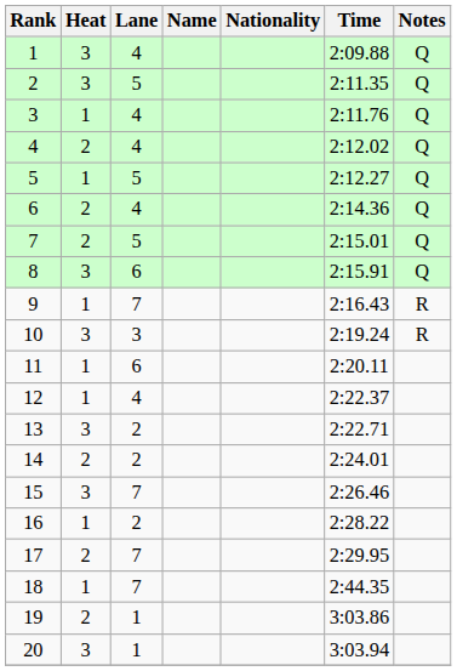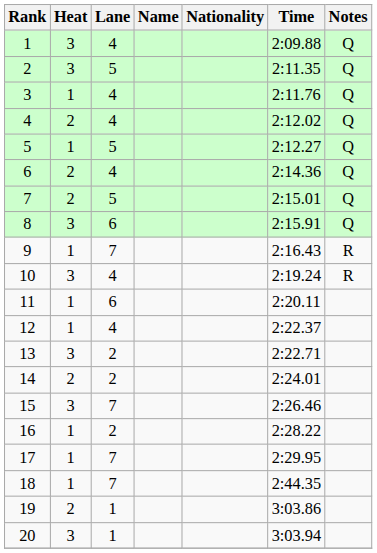 <table class="wikitable sortable" style="text-align:center">
 <tr>
 <th>Rank</th>
 <th>Heat</th>
 <th>Lane</th>
 <th>Name</th>
 <th>Nationality</th>
 <th>Time</th>
 <th>Notes</th>
 </tr>
 <tr bgcolor=ccffcc>
 <td>1</td>
 <td>3</td>
 <td>4</td>
 <td align=left></td>
 <td align=left></td>
 <td>2:09.88</td>
 <td>Q</td>
 </tr>
 <tr bgcolor=ccffcc>
 <td>2</td>
 <td>3</td>
 <td>5</td>
 <td align=left></td>
 <td align=left></td>
 <td>2:11.35</td>
 <td>Q</td>
 </tr>
 <tr bgcolor=ccffcc>
 <td>3</td>
 <td>1</td>
 <td>4</td>
 <td align=left></td>
 <td align=left></td>
 <td>2:11.76</td>
 <td>Q</td>
 </tr>
 <tr bgcolor=ccffcc>
 <td>4</td>
 <td>2</td>
 <td>4</td>
 <td align=left></td>
 <td align=left></td>
 <td>2:12.02</td>
 <td>Q</td>
 </tr>
 <tr bgcolor=ccffcc>
 <td>5</td>
 <td>1</td>
 <td>5</td>
 <td align=left></td>
 <td align=left></td>
 <td>2:12.27</td>
 <td>Q</td>
 </tr>
 <tr bgcolor=ccffcc>
 <td>6</td>
 <td>2</td>
 <td>4</td>
 <td align=left></td>
 <td align=left></td>
 <td>2:14.36</td>
 <td>Q</td>
 </tr>
 <tr bgcolor=ccffcc>
 <td>7</td>
 <td>2</td>
 <td>5</td>
 <td align=left></td>
 <td align=left></td>
 <td>2:15.01</td>
 <td>Q</td>
 </tr>
 <tr bgcolor=ccffcc>
 <td>8</td>
 <td>3</td>
 <td>6</td>
 <td align=left></td>
 <td align=left></td>
 <td>2:15.91</td>
 <td>Q</td>
 </tr>
 <tr>
 <td>9</td>
 <td>1</td>
 <td>7</td>
 <td align=left></td>
 <td align=left></td>
 <td>2:16.43</td>
 <td>R</td>
 </tr>
 <tr>
 <td>10</td>
 <td>3</td>
-<td>3</td>
+<td>4</td>
 <td align=left></td>
 <td align=left></td>
 <td>2:19.24</td>
 <td>R</td>
 </tr>
 <tr>
 <td>11</td>
 <td>1</td>
 <td>6</td>
 <td align=left></td>
 <td align=left></td>
 <td>2:20.11</td>
 <td></td>
 </tr>
 <tr>
 <td>12</td>
 <td>1</td>
 <td>4</td>
 <td align=left></td>
 <td align=left></td>
 <td>2:22.37</td>
 <td></td>
 </tr>
 <tr>
 <td>13</td>
 <td>3</td>
 <td>2</td>
 <td align=left></td>
 <td align=left></td>
 <td>2:22.71</td>
 <td></td>
 </tr>
 <tr>
 <td>14</td>
 <td>2</td>
 <td>2</td>
 <td align=left></td>
 <td align=left></td>
 <td>2:24.01</td>
 <td></td>
 </tr>
 <tr>
 <td>15</td>
 <td>3</td>
 <td>7</td>
 <td align=left></td>
 <td align=left></td>
 <td>2:26.46</td>
 <td></td>
 </tr>
 <tr>
 <td>16</td>
 <td>1</td>
 <td>2</td>
 <td align=left></td>
 <td align=left></td>
 <td>2:28.22</td>
 <td></td>
 </tr>
 <tr>
 <td>17</td>
-<td>2</td>
+<td>1</td>
 <td>7</td>
 <td align=left></td>
 <td align=left></td>
 <td>2:29.95</td>
 <td></td>
 </tr>
 <tr>
 <td>18</td>
 <td>1</td>
 <td>7</td>
 <td align=left></td>
 <td align=left></td>
 <td>2:44.35</td>
 <td></td>
 </tr>
 <tr>
 <td>19</td>
 <td>2</td>
 <td>1</td>
 <td align=left></td>
 <td align=left></td>
 <td>3:03.86</td>
 <td></td>
 </tr>
 <tr>
 <td>20</td>
 <td>3</td>
 <td>1</td>
 <td align=left></td>
 <td align=left></td>
 <td>3:03.94</td>
 <td></td>
 </tr>
 <tr>
 </tr>
 </table>
